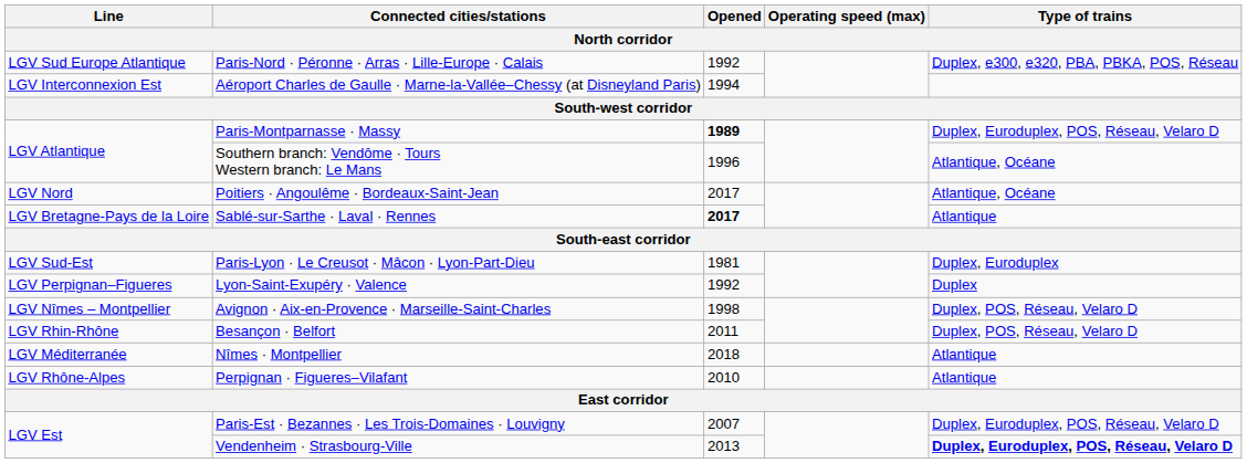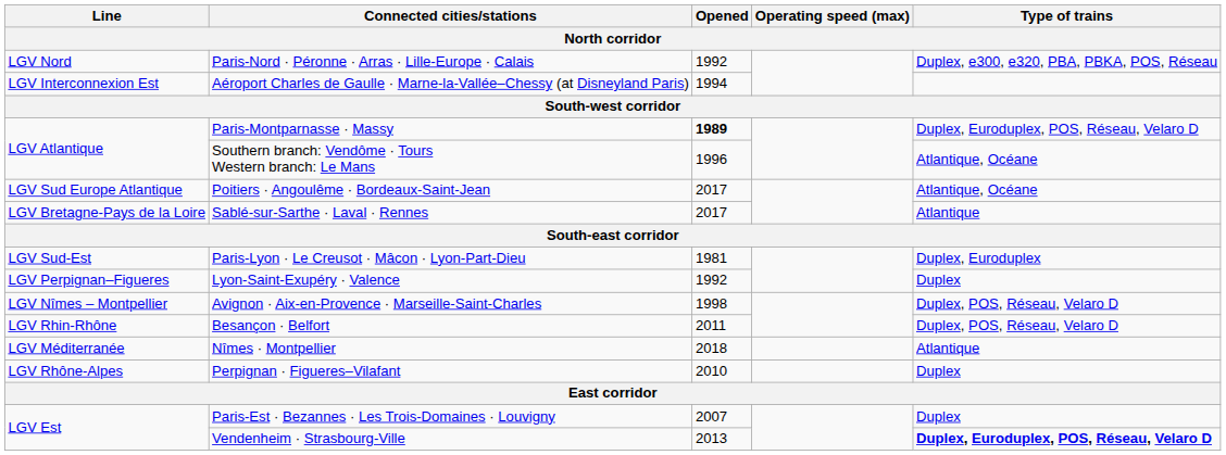 <table class="wikitable">
 <tr>
 <th>Line</th>
 <th>Connected cities/stations</th>
 <th>Opened</th>
 <th>Operating speed (max)</th>
 <th>Type of trains</th>
 </tr>
 <tr>
 <th colspan="5" style="text-align:center;"><strong>North corridor</strong></th>
 </tr>
 <tr>
-<td><a href='#'>LGV Sud Europe Atlantique</a></td>
+<td><a href='#'>LGV Nord</a></td>
 <td><a href='#'>Paris-Nord</a> · <a href='#'>Péronne</a> · <a href='#'>Arras</a> · <a href='#'>Lille-Europe</a> · <a href='#'>Calais</a></td>
 <td>1992</td>
 <td rowspan="2"></td>
 <td><a href='#'>Duplex</a>, <a href='#'>e300</a>, <a href='#'>e320</a>, <a href='#'>PBA</a>, <a href='#'>PBKA</a>, <a href='#'>POS</a>, <a href='#'>Réseau</a></td>
 </tr>
 <tr>
 <td><a href='#'>LGV Interconnexion Est</a></td>
 <td><a href='#'>Aéroport Charles de Gaulle</a> · <a href='#'>Marne-la-Vallée–Chessy</a> (at <a href='#'>Disneyland Paris</a>)</td>
 <td>1994</td>
 <td></td>
 </tr>
 <tr>
 <th colspan="5" style="text-align:center;"><strong>South-west corridor</strong></th>
 </tr>
 <tr>
 <td rowspan=2><a href='#'>LGV Atlantique</a></td>
 <td><a href='#'>Paris-Montparnasse</a> · <a href='#'>Massy</a></td>
 <td><strong>1989</strong></td>
 <td rowspan="2"></td>
 <td><a href='#'>Duplex</a>, <a href='#'>Euroduplex</a>, <a href='#'>POS</a>, <a href='#'>Réseau</a>, <a href='#'>Velaro D</a></td>
 </tr>
 <tr>
 <td>Southern branch: <a href='#'>Vendôme</a> · <a href='#'>Tours</a><br>Western branch: <a href='#'>Le Mans</a></td>
 <td>1996</td>
 <td><a href='#'>Atlantique</a>, <a href='#'>Océane</a></td>
 </tr>
 <tr>
-<td><a href='#'>LGV Nord</a></td>
+<td><a href='#'>LGV Sud Europe Atlantique</a></td>
 <td><a href='#'>Poitiers</a> · <a href='#'>Angoulême</a> · <a href='#'>Bordeaux-Saint-Jean</a></td>
 <td>2017</td>
 <td rowspan="2"></td>
 <td><a href='#'>Atlantique</a>, <a href='#'>Océane</a></td>
 </tr>
 <tr>
 <td><a href='#'>LGV Bretagne-Pays de la Loire</a></td>
 <td><a href='#'>Sablé-sur-Sarthe</a> · <a href='#'>Laval</a> · <a href='#'>Rennes</a></td>
-<td><strong>2017</strong></td>
+<td>2017</td>
 <td><a href='#'>Atlantique</a></td>
 </tr>
 <tr>
 <th colspan="5" style="text-align:center;"><strong>South-east corridor</strong></th>
 </tr>
 <tr>
 <td><a href='#'>LGV Sud-Est</a></td>
 <td><a href='#'>Paris-Lyon</a> · <a href='#'>Le Creusot</a> · <a href='#'>Mâcon</a> · <a href='#'>Lyon-Part-Dieu</a></td>
 <td>1981</td>
 <td rowspan="2"></td>
 <td><a href='#'>Duplex</a>, <a href='#'>Euroduplex</a></td>
 </tr>
 <tr>
 <td><a href='#'>LGV Perpignan–Figueres</a></td>
 <td><a href='#'>Lyon-Saint-Exupéry</a> · <a href='#'>Valence</a></td>
 <td>1992</td>
 <td><a href='#'>Duplex</a></td>
 </tr>
 <tr>
 <td><a href='#'>LGV Nîmes – Montpellier</a></td>
 <td><a href='#'>Avignon</a> · <a href='#'>Aix-en-Provence</a> · <a href='#'>Marseille-Saint-Charles</a></td>
 <td>1998</td>
 <td rowspan="2"></td>
 <td><a href='#'>Duplex</a>, <a href='#'>POS</a>, <a href='#'>Réseau</a>, <a href='#'>Velaro D</a></td>
 </tr>
 <tr>
 <td><a href='#'>LGV Rhin-Rhône</a></td>
 <td><a href='#'>Besançon</a> · <a href='#'>Belfort</a></td>
 <td>2011</td>
 <td><a href='#'>Duplex</a>, <a href='#'>POS</a>, <a href='#'>Réseau</a>, <a href='#'>Velaro D</a></td>
 </tr>
 <tr>
 <td><a href='#'>LGV Méditerranée</a></td>
 <td><a href='#'>Nîmes</a> · <a href='#'>Montpellier</a></td>
 <td>2018</td>
 <td></td>
 <td><a href='#'>Atlantique</a></td>
 </tr>
 <tr>
 <td><a href='#'>LGV Rhône-Alpes</a></td>
 <td><a href='#'>Perpignan</a> · <a href='#'>Figueres–Vilafant</a></td>
 <td>2010</td>
 <td></td>
-<td><a href='#'>Atlantique</a></td>
+<td><a href='#'>Duplex</a></td>
 </tr>
 <tr>
 <th colspan="5" style="text-align:center;"><strong>East corridor</strong></th>
 </tr>
 <tr>
 <td rowspan=2><a href='#'>LGV Est</a></td>
 <td><a href='#'>Paris-Est</a> · <a href='#'>Bezannes</a> · <a href='#'>Les Trois-Domaines</a> · <a href='#'>Louvigny</a></td>
 <td>2007</td>
 <td rowspan="2"></td>
-<td><a href='#'>Duplex</a>, <a href='#'>Euroduplex</a>, <a href='#'>POS</a>, <a href='#'>Réseau</a>, <a href='#'>Velaro D</a></td>
+<td><a href='#'>Duplex</a></td>
 </tr>
 <tr>
 <td><a href='#'>Vendenheim</a> · <a href='#'>Strasbourg-Ville</a></td>
 <td>2013</td>
 <td><strong><a href='#'>Duplex</a>, <a href='#'>Euroduplex</a>, <a href='#'>POS</a>, <a href='#'>Réseau</a>, <a href='#'>Velaro D</a></strong></td>
 </tr>
 </table>
